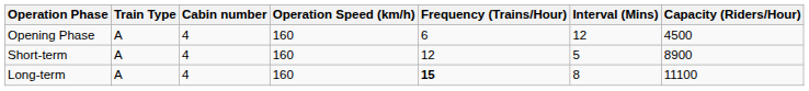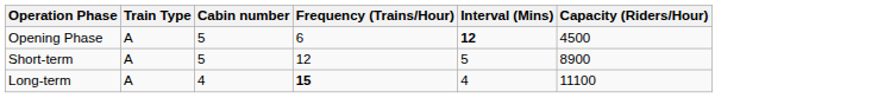 <table class="wikitable">
 <tr>
 <th>Operation Phase</th>
 <th>Train Type</th>
 <th>Cabin number</th>
-<th>Operation Speed (km/h)</th>
 <th>Frequency (Trains/Hour)</th>
 <th>Interval (Mins)</th>
 <th>Capacity (Riders/Hour)</th>
 </tr>
 <tr>
 <td>Opening Phase</td>
 <td>A</td>
-<td>4</td>
-<td>160</td>
+<td>5</td>
 <td>6</td>
-<td>12</td>
+<td><strong>12</strong></td>
 <td>4500</td>
 </tr>
 <tr>
 <td>Short-term</td>
 <td>A</td>
-<td>4</td>
-<td>160</td>
+<td>5</td>
 <td>12</td>
 <td>5</td>
 <td>8900</td>
 </tr>
 <tr>
 <td>Long-term</td>
 <td>A</td>
 <td>4</td>
-<td>160</td>
 <td><strong>15</strong></td>
-<td>8</td>
+<td>4</td>
 <td>11100</td>
 </tr>
 </table>
